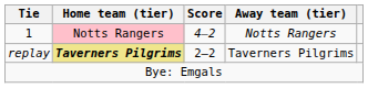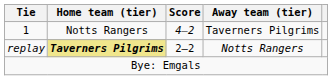 <table class="wikitable" style="text-align:center; font-size:85%">
 <tr>
 <th>Tie</th>
 <th>Home team (tier)</th>
 <th>Score</th>
 <th>Away team (tier)</th>
 <th></th>
 </tr>
 <tr>
 <td align="center">1</td>
-<td style="background: pink;">Notts Rangers</td>
+<td>Notts Rangers</td>
 <td align="center"><em>4–2</em></td>
-<td><em>Notts Rangers</em></td>
+<td>Taverners Pilgrims</td>
 <td></td>
 </tr>
 <tr>
 <td align="center"><em>replay</em></td>
 <td style="background: khaki;"><strong><em>Taverners Pilgrims</em></strong></td>
 <td align="center">2–2 </td>
-<td>Taverners Pilgrims</td>
+<td><em>Notts Rangers</em></td>
 <td></td>
 </tr>
 <tr>
 <td colspan="5" align="center">Bye: Emgals</td>
 </tr>
 </table>
